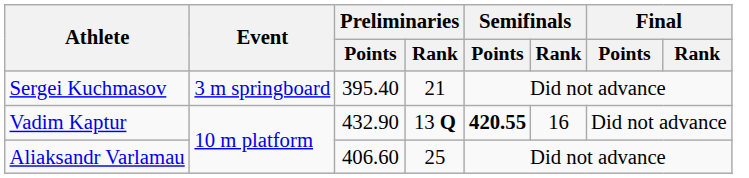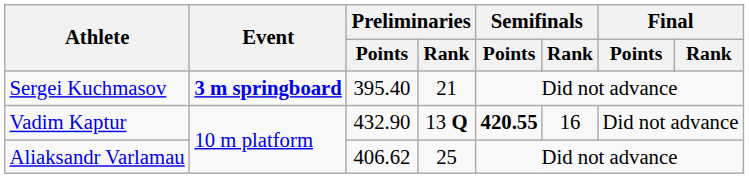 <table class="wikitable" style="font-size:90%">
 <tr>
 <th rowspan="2">Athlete</th>
 <th rowspan="2">Event</th>
 <th colspan=2>Preliminaries</th>
 <th colspan=2>Semifinals</th>
 <th colspan=2>Final</th>
 </tr>
 <tr style="font-size:95%">
 <th>Points</th>
 <th>Rank</th>
 <th>Points</th>
 <th>Rank</th>
 <th>Points</th>
 <th>Rank</th>
 </tr>
 <tr align=center>
 <td align=left><a href='#'>Sergei Kuchmasov</a></td>
-<td align=left><a href='#'>3 m springboard</a></td>
+<td align=left><strong><a href='#'>3 m springboard</a></strong></td>
 <td>395.40</td>
 <td>21</td>
 <td colspan=4>Did not advance</td>
 </tr>
 <tr align=center>
 <td align=left><a href='#'>Vadim Kaptur</a></td>
 <td align=left rowspan=2><a href='#'>10 m platform</a></td>
 <td>432.90</td>
 <td>13 <strong>Q</strong></td>
 <td><strong>420.55</strong></td>
 <td>16</td>
 <td colspan=2>Did not advance</td>
 </tr>
 <tr align=center>
 <td align=left><a href='#'>Aliaksandr Varlamau</a></td>
-<td>406.60</td>
+<td>406.62</td>
 <td>25</td>
 <td colspan=4>Did not advance</td>
 </tr>
 </table>
